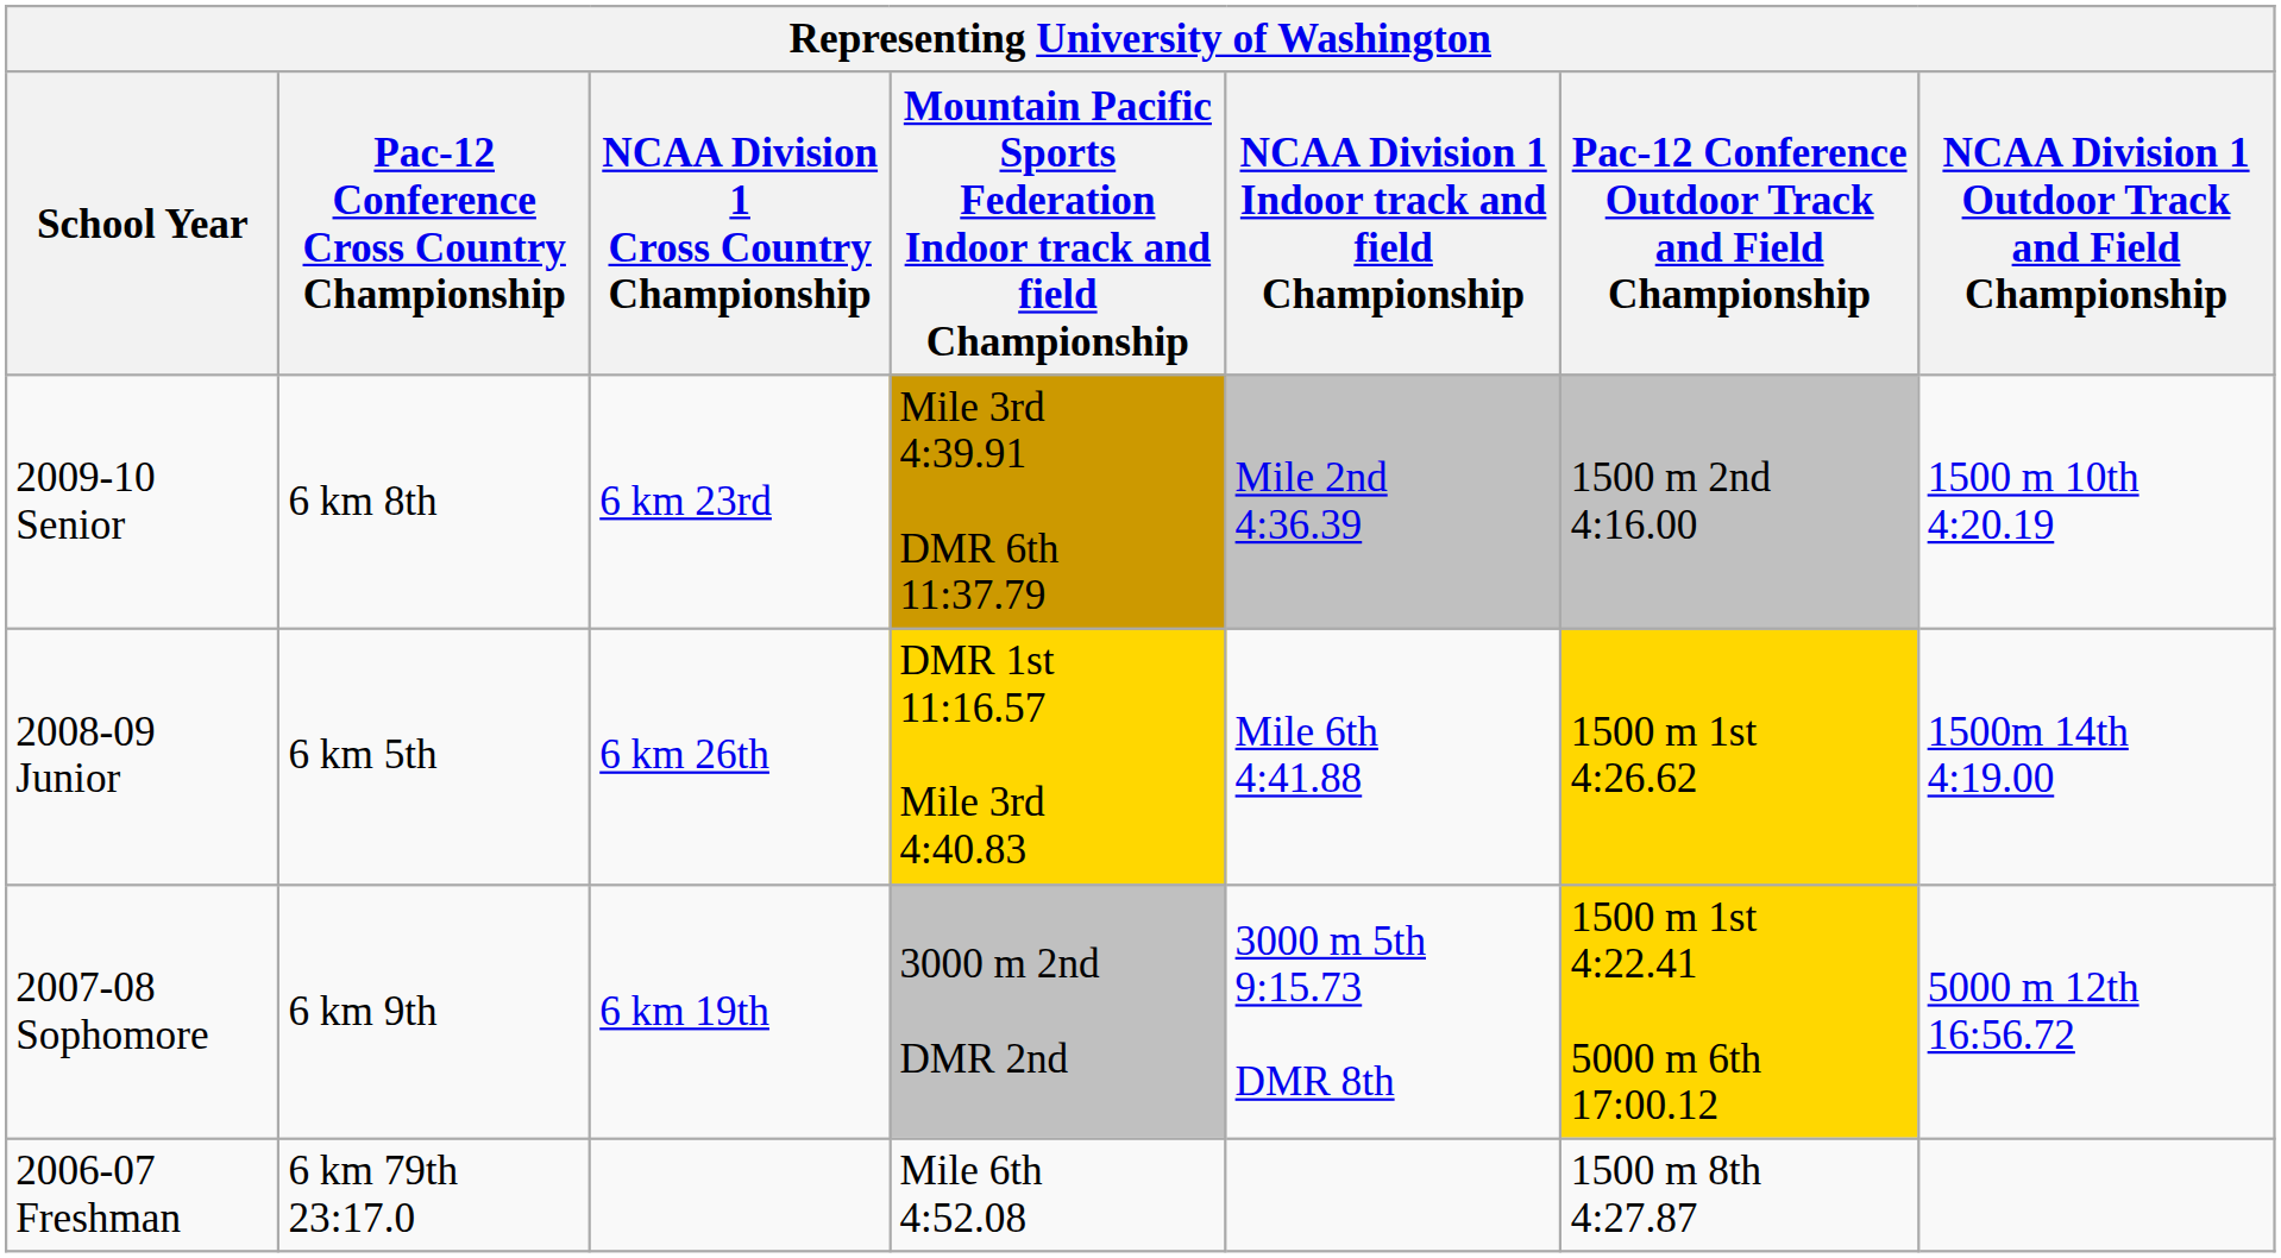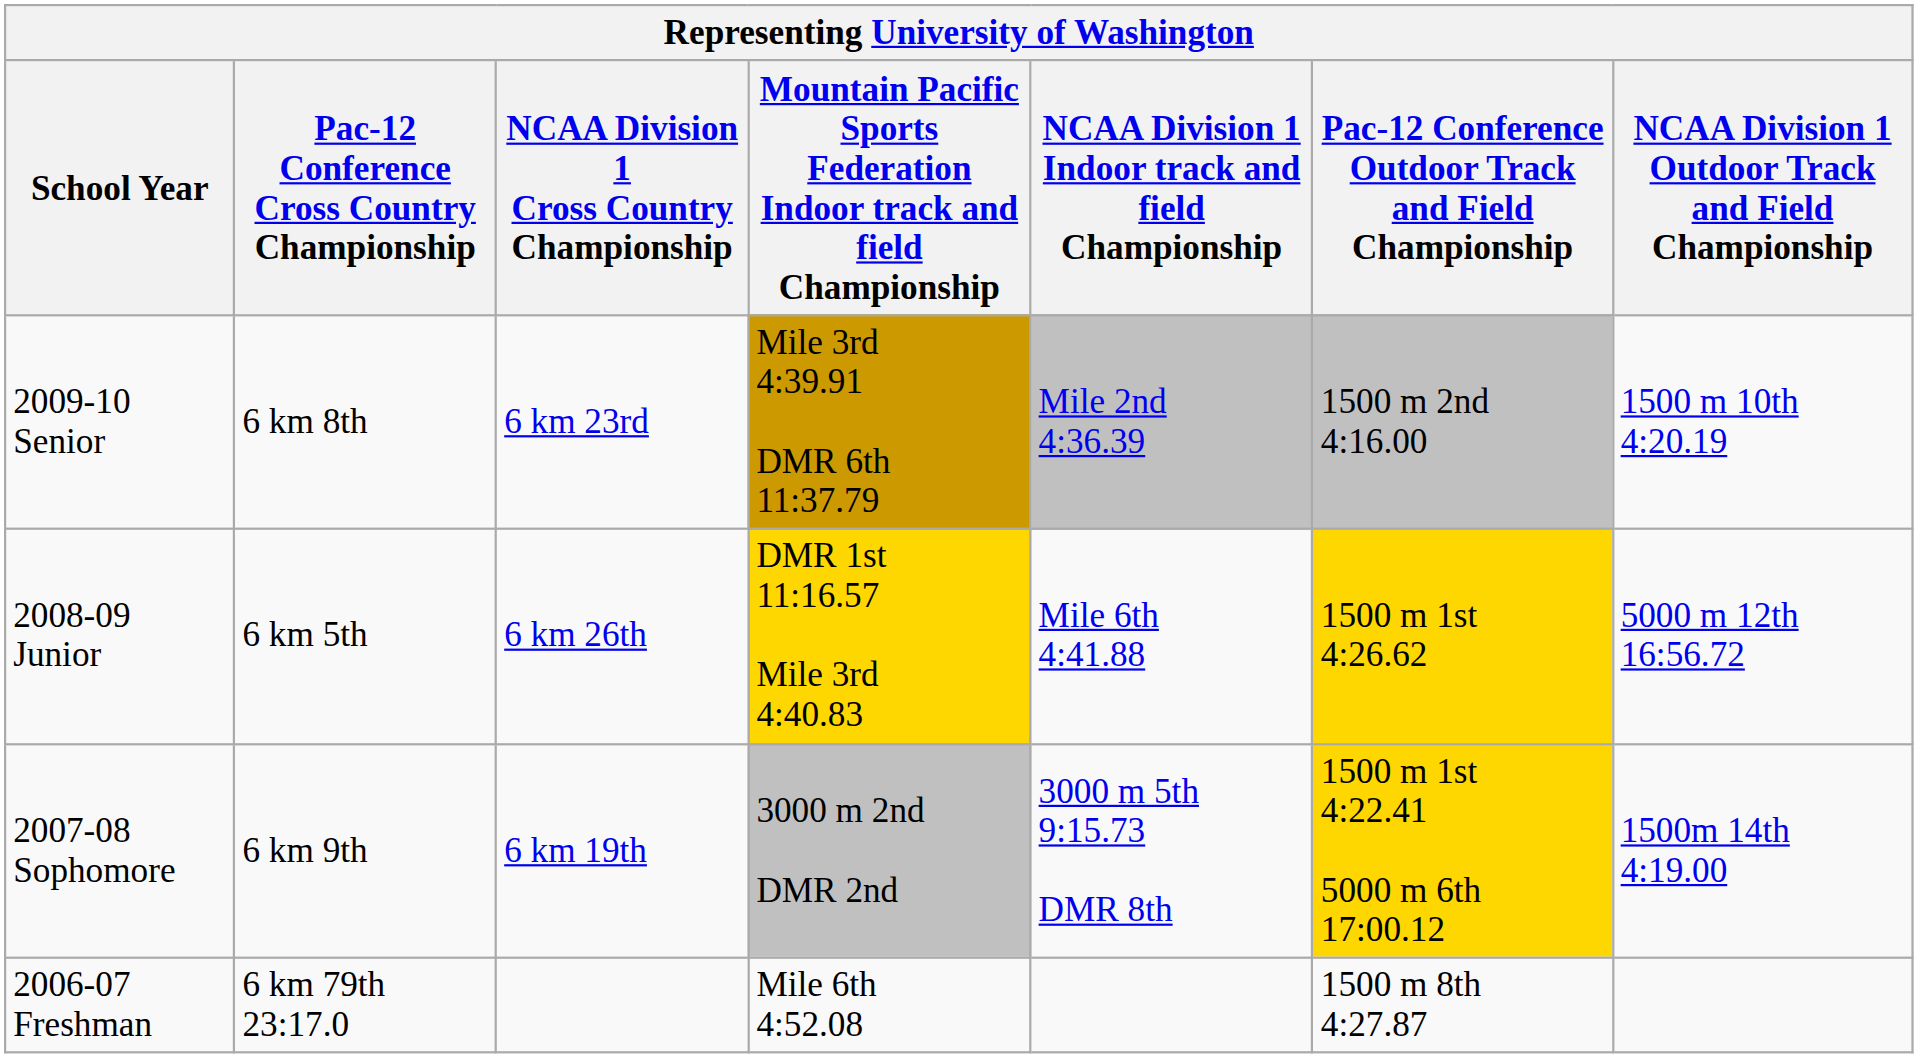 <table class="wikitable sortable">
 <tr>
 <th colspan="7">Representing <a href='#'>University of Washington</a></th>
 </tr>
 <tr>
 <th>School Year</th>
 <th><a href='#'>Pac-12 Conference</a><br><a href='#'>Cross Country</a><br>Championship</th>
 <th><a href='#'>NCAA Division 1</a><br><a href='#'>Cross Country</a><br>Championship</th>
 <th><a href='#'>Mountain Pacific<br>Sports Federation</a><br><a href='#'>Indoor track and field</a><br>Championship</th>
 <th><a href='#'>NCAA Division 1</a><br><a href='#'>Indoor track and field</a><br>Championship</th>
 <th><a href='#'>Pac-12 Conference</a><br><a href='#'>Outdoor Track and Field</a><br>Championship</th>
 <th><a href='#'>NCAA Division 1</a><br><a href='#'>Outdoor Track and Field</a><br>Championship</th>
 </tr>
 <tr>
 <td>2009-10 Senior</td>
 <td>6 km 8th</td>
 <td><a href='#'>6 km 23rd</a></td>
 <td bgcolor=cc9900>Mile 3rd<br>4:39.91<br><br>DMR 6th<br>11:37.79</td>
 <td bgcolor=silver><a href='#'>Mile 2nd<br>4:36.39</a></td>
 <td bgcolor=silver>1500 m 2nd<br>4:16.00</td>
 <td><a href='#'>1500 m 10th<br>4:20.19</a></td>
 </tr>
 <tr>
 <td>2008-09 Junior</td>
 <td>6 km 5th</td>
 <td><a href='#'>6 km 26th</a></td>
 <td bgcolor=gold>DMR 1st<br>11:16.57<br><br>Mile 3rd<br>4:40.83</td>
 <td><a href='#'>Mile 6th<br>4:41.88</a></td>
 <td bgcolor=gold>1500 m 1st<br>4:26.62</td>
-<td><a href='#'>1500m 14th<br>4:19.00</a></td>
+<td><a href='#'>5000 m 12th<br>16:56.72</a></td>
 </tr>
 <tr>
 <td>2007-08 Sophomore</td>
 <td>6 km 9th</td>
 <td><a href='#'>6 km 19th</a></td>
 <td bgcolor=silver>3000 m 2nd<br><br>DMR 2nd<br></td>
 <td><a href='#'>3000 m 5th<br>9:15.73<br><br>DMR 8th</a></td>
 <td bgcolor=gold>1500 m 1st<br>4:22.41<br><br>5000 m 6th<br>17:00.12</td>
-<td><a href='#'>5000 m 12th<br>16:56.72</a></td>
+<td><a href='#'>1500m 14th<br>4:19.00</a></td>
 </tr>
 <tr>
 <td>2006-07 Freshman</td>
 <td>6 km 79th<br>23:17.0</td>
 <td></td>
 <td>Mile 6th<br>4:52.08</td>
 <td></td>
 <td>1500 m 8th<br>4:27.87</td>
 <td></td>
 </tr>
 </table>
